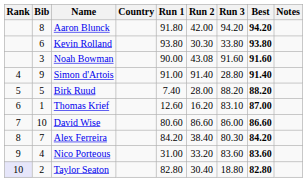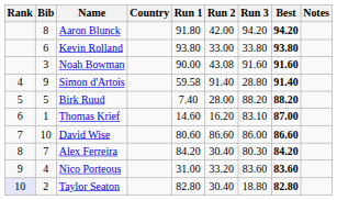 <table class="wikitable sortable" style="text-align:center">
 <tr>
 <th>Rank</th>
 <th>Bib</th>
 <th>Name</th>
 <th>Country</th>
 <th>Run 1</th>
 <th>Run 2</th>
 <th>Run 3</th>
 <th>Best</th>
 <th>Notes</th>
 </tr>
 <tr>
 <td></td>
 <td>8</td>
 <td align=left><a href='#'>Aaron Blunck</a></td>
 <td align=left></td>
 <td>91.80</td>
 <td>42.00</td>
 <td>94.20</td>
 <td><strong>94.20</strong></td>
 <td></td>
 </tr>
 <tr>
 <td></td>
 <td>6</td>
 <td align=left><a href='#'>Kevin Rolland</a></td>
 <td align=left></td>
 <td>93.80</td>
-<td>30.30</td>
+<td>33.00</td>
 <td>33.80</td>
 <td><strong>93.80</strong></td>
 <td></td>
 </tr>
 <tr>
 <td></td>
 <td>3</td>
 <td align=left><a href='#'>Noah Bowman</a></td>
 <td align=left></td>
 <td>90.00</td>
 <td>43.08</td>
 <td>91.60</td>
 <td><strong>91.60</strong></td>
 <td></td>
 </tr>
 <tr>
 <td>4</td>
 <td>9</td>
 <td align=left><a href='#'>Simon d'Artois</a></td>
 <td align=left></td>
-<td>91.00</td>
+<td>59.58</td>
 <td>91.40</td>
 <td>28.80</td>
 <td><strong>91.40</strong></td>
 <td></td>
 </tr>
 <tr>
 <td>5</td>
 <td>5</td>
 <td align=left><a href='#'>Birk Ruud</a></td>
 <td align=left></td>
 <td>7.40</td>
 <td>28.00</td>
 <td>88.20</td>
 <td><strong>88.20</strong></td>
 <td></td>
 </tr>
 <tr>
 <td>6</td>
 <td>1</td>
 <td align=left><a href='#'>Thomas Krief</a></td>
 <td align=left></td>
-<td>12.60</td>
+<td>14.60</td>
 <td>16.20</td>
 <td>83.10</td>
 <td><strong>87.00</strong></td>
 <td></td>
 </tr>
 <tr>
 <td>7</td>
 <td>10</td>
 <td align=left><a href='#'>David Wise</a></td>
 <td align=left></td>
 <td>80.60</td>
 <td>86.60</td>
 <td>86.00</td>
 <td><strong>86.60</strong></td>
 <td></td>
 </tr>
 <tr>
 <td>8</td>
 <td>7</td>
 <td align=left><a href='#'>Alex Ferreira</a></td>
 <td align=left></td>
 <td>84.20</td>
-<td>38.40</td>
+<td>30.40</td>
 <td>80.30</td>
 <td><strong>84.20</strong></td>
 <td></td>
 </tr>
 <tr>
 <td>9</td>
 <td>4</td>
 <td align=left><a href='#'>Nico Porteous</a></td>
 <td align=left></td>
 <td>31.00</td>
 <td>33.20</td>
 <td>83.60</td>
 <td><strong>83.60</strong></td>
 <td></td>
 </tr>
 <tr>
 <td style="background: lavender;">10</td>
 <td>2</td>
 <td align=left><a href='#'>Taylor Seaton</a></td>
 <td align=left></td>
 <td>82.80</td>
 <td>30.40</td>
 <td>18.80</td>
 <td><strong>82.80</strong></td>
 <td></td>
 </tr>
 </table>
